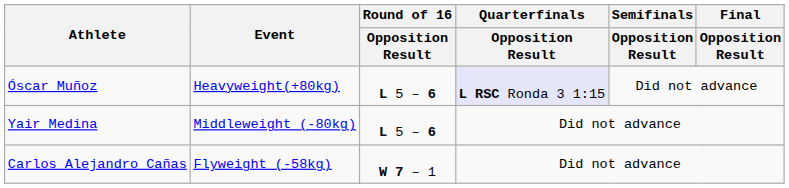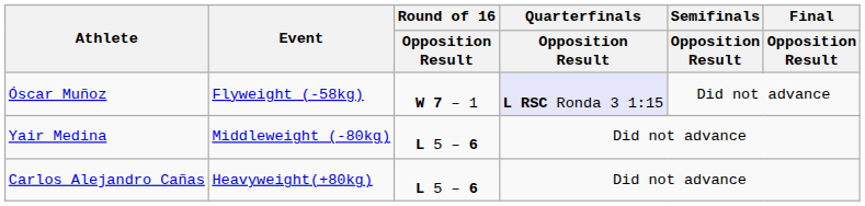 <table class="wikitable" style="font-size:90%">
 <tr>
 <th rowspan=2>Athlete</th>
 <th rowspan=2>Event</th>
 <th>Round of 16</th>
 <th>Quarterfinals</th>
 <th>Semifinals</th>
 <th>Final</th>
 </tr>
 <tr>
 <th>Opposition<br>Result</th>
 <th>Opposition<br>Result</th>
 <th>Opposition<br>Result</th>
 <th>Opposition<br>Result</th>
 </tr>
 <tr>
 <td><a href='#'>Óscar Muñoz</a></td>
-<td><a href='#'>Heavyweight(+80kg)</a></td>
-<td align=center><br> <strong>L</strong> 5 – <strong>6</strong></td>
+<td><a href='#'>Flyweight (-58kg)</a></td>
+<td align=center><br> <strong>W</strong> <strong>7</strong> – 1</td>
 <td align=center style="background: lavender;"><br> <strong>L</strong> <strong>RSC</strong> Ronda 3 1:15</td>
 <td align="center" colspan="7">Did not advance</td>
 </tr>
 <tr>
 <td><a href='#'>Yair Medina</a></td>
 <td><a href='#'>Middleweight (-80kg)</a></td>
 <td align=center><br> <strong>L</strong> 5 – <strong>6</strong></td>
 <td align="center" colspan="7">Did not advance</td>
 </tr>
 <tr>
 <td><a href='#'>Carlos Alejandro Cañas</a></td>
-<td><a href='#'>Flyweight (-58kg)</a></td>
-<td align=center><br> <strong>W</strong> <strong>7</strong> – 1</td>
+<td><a href='#'>Heavyweight(+80kg)</a></td>
+<td align=center><br> <strong>L</strong> 5 – <strong>6</strong></td>
 <td align="center" colspan="7">Did not advance</td>
 </tr>
 </table>
